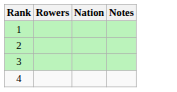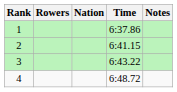 <table class="wikitable sortable" style="text-align:center">
 <tr>
 <th>Rank</th>
 <th>Rowers</th>
 <th>Nation</th>
+<th>Time</th>
 <th>Notes</th>
 </tr>
 <tr bgcolor=bbf3bb>
 <td>1</td>
 <td align=left data-sort-value="Bodenmann, Ueli"></td>
 <td align=left></td>
+<td>6:37.86</td>
 <td></td>
 </tr>
 <tr bgcolor=bbf3bb>
 <td>2</td>
 <td align=left data-sort-value="Sætersdal, Per"></td>
 <td align=left></td>
+<td>6:41.15</td>
 <td></td>
 </tr>
 <tr bgcolor=bbf3bb>
 <td>3</td>
 <td align=left data-sort-value="Fusaro, Roberto"></td>
 <td align=left></td>
+<td>6:43.22</td>
 <td></td>
 </tr>
 <tr>
 <td>4</td>
 <td align=left data-sort-value="Rojas, Alejandro"></td>
 <td align=left></td>
+<td>6:48.72</td>
 <td></td>
 </tr>
 </table>
